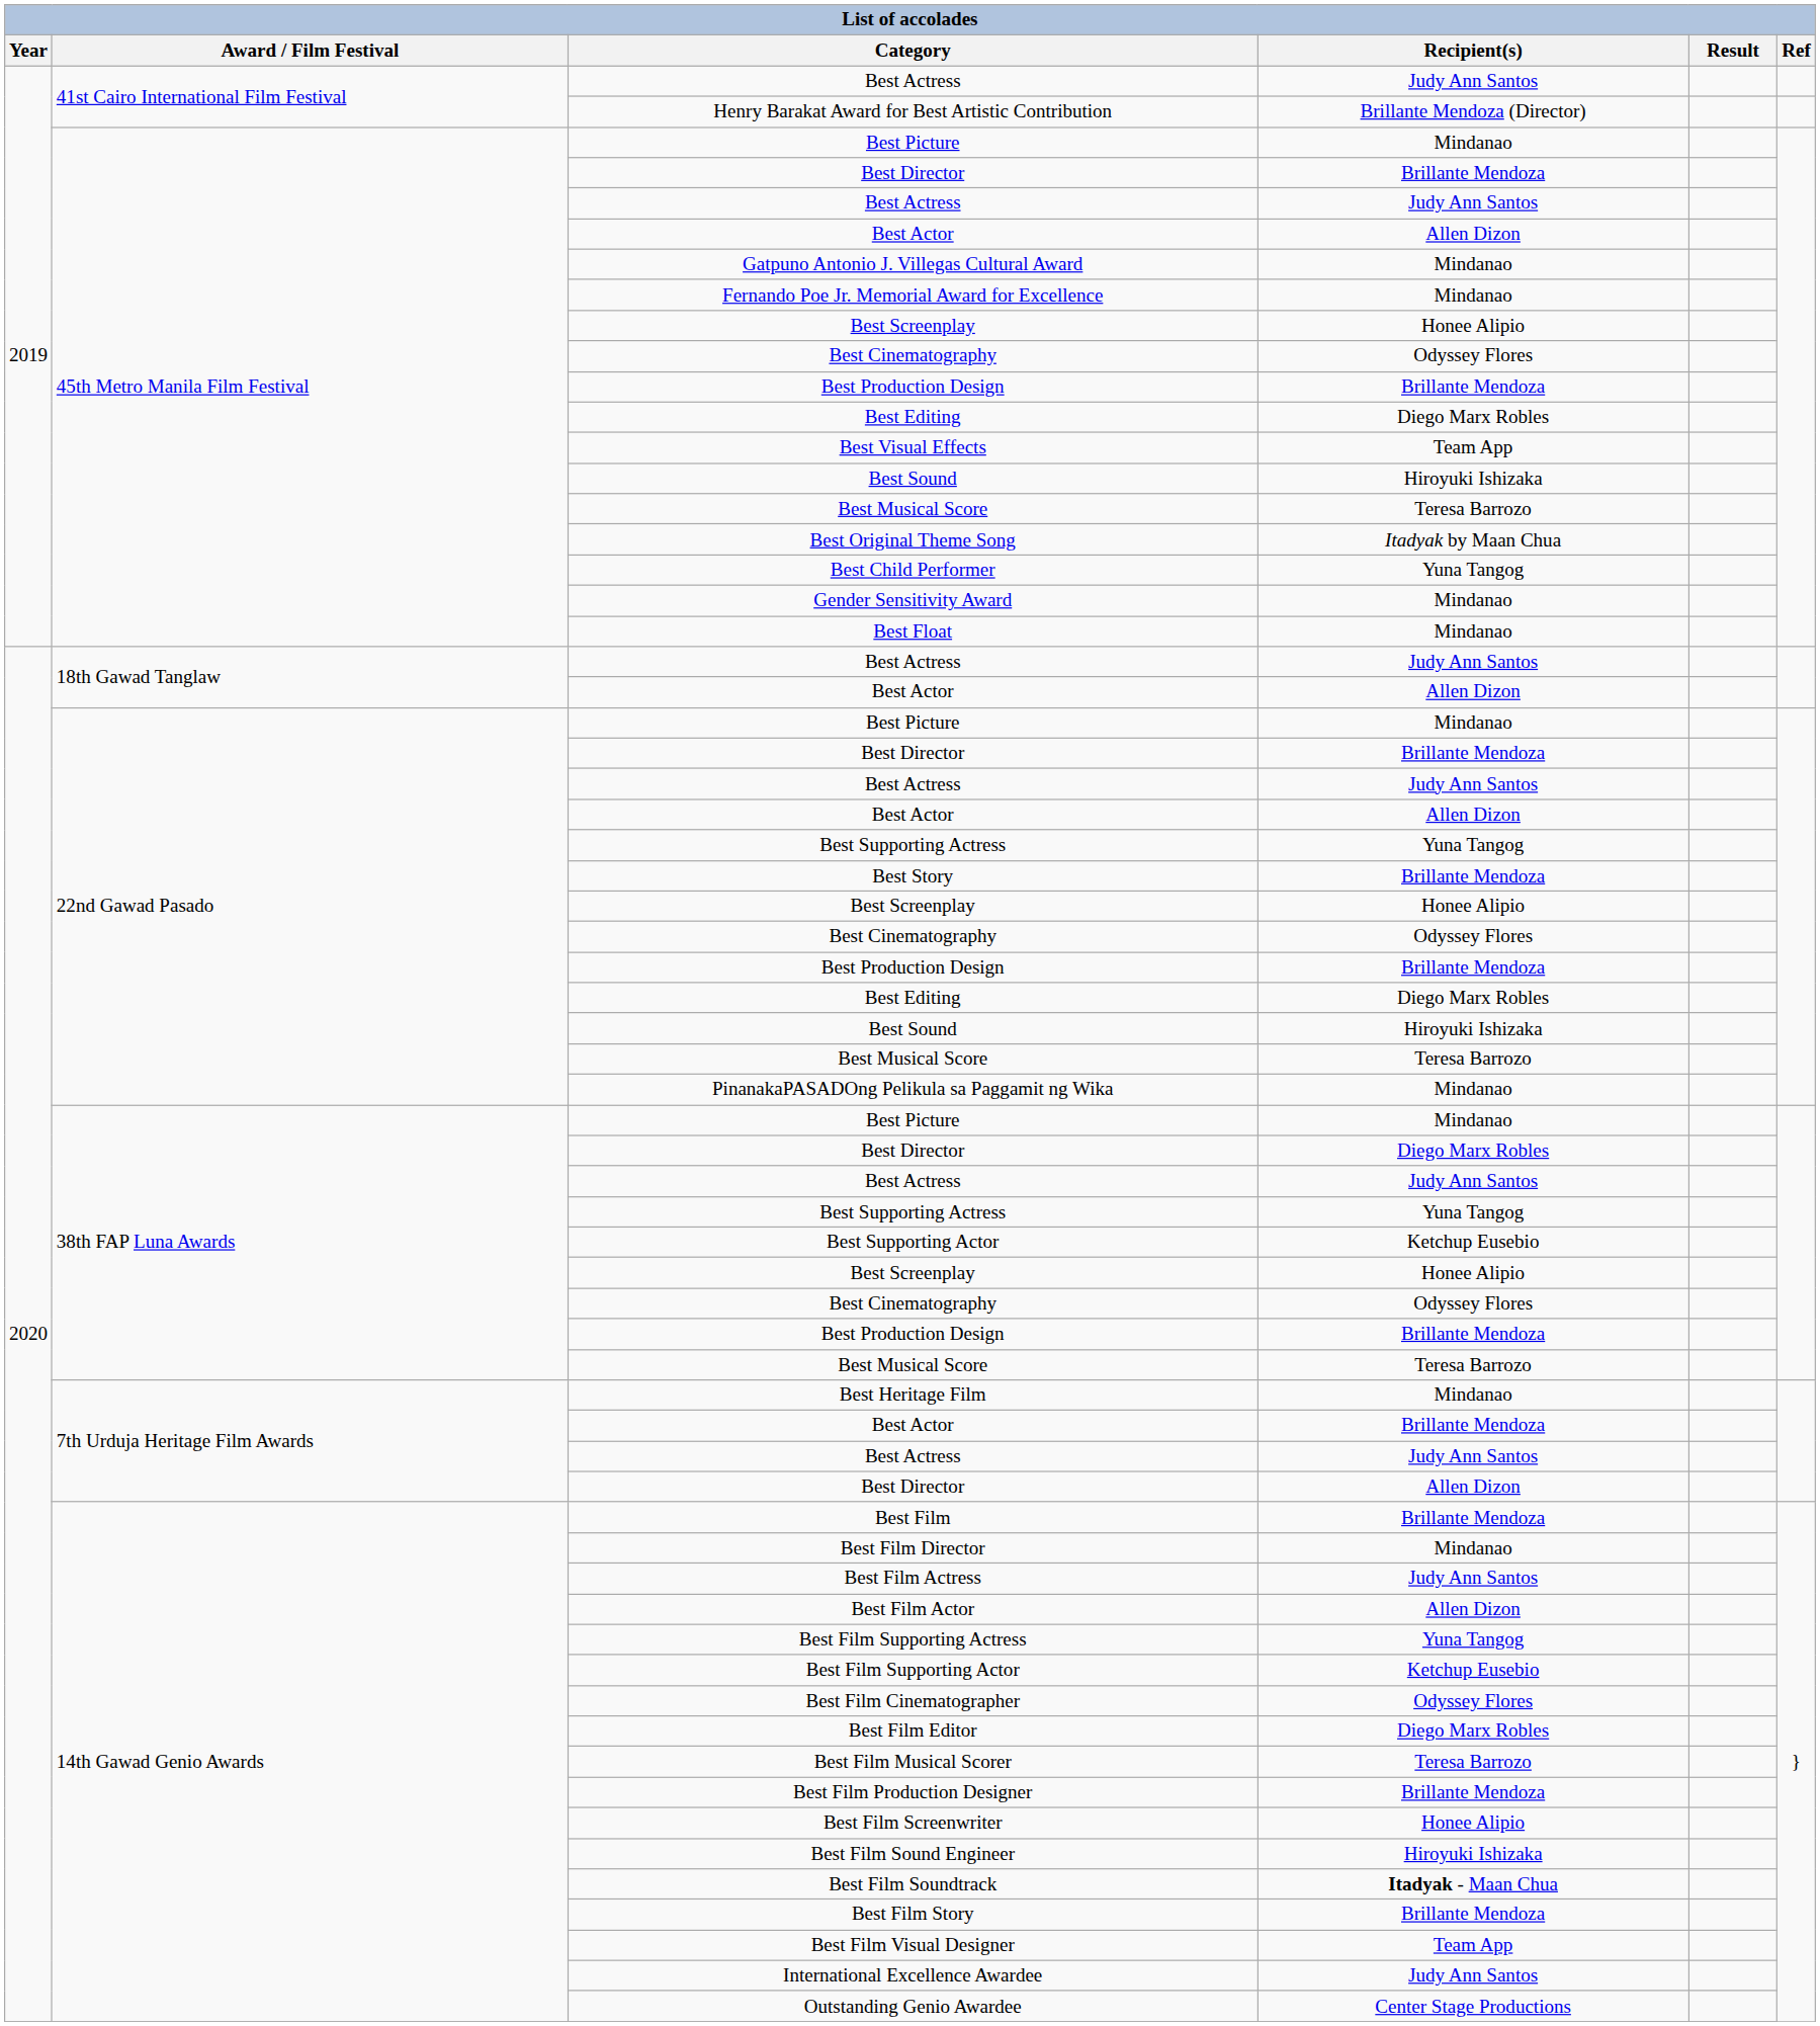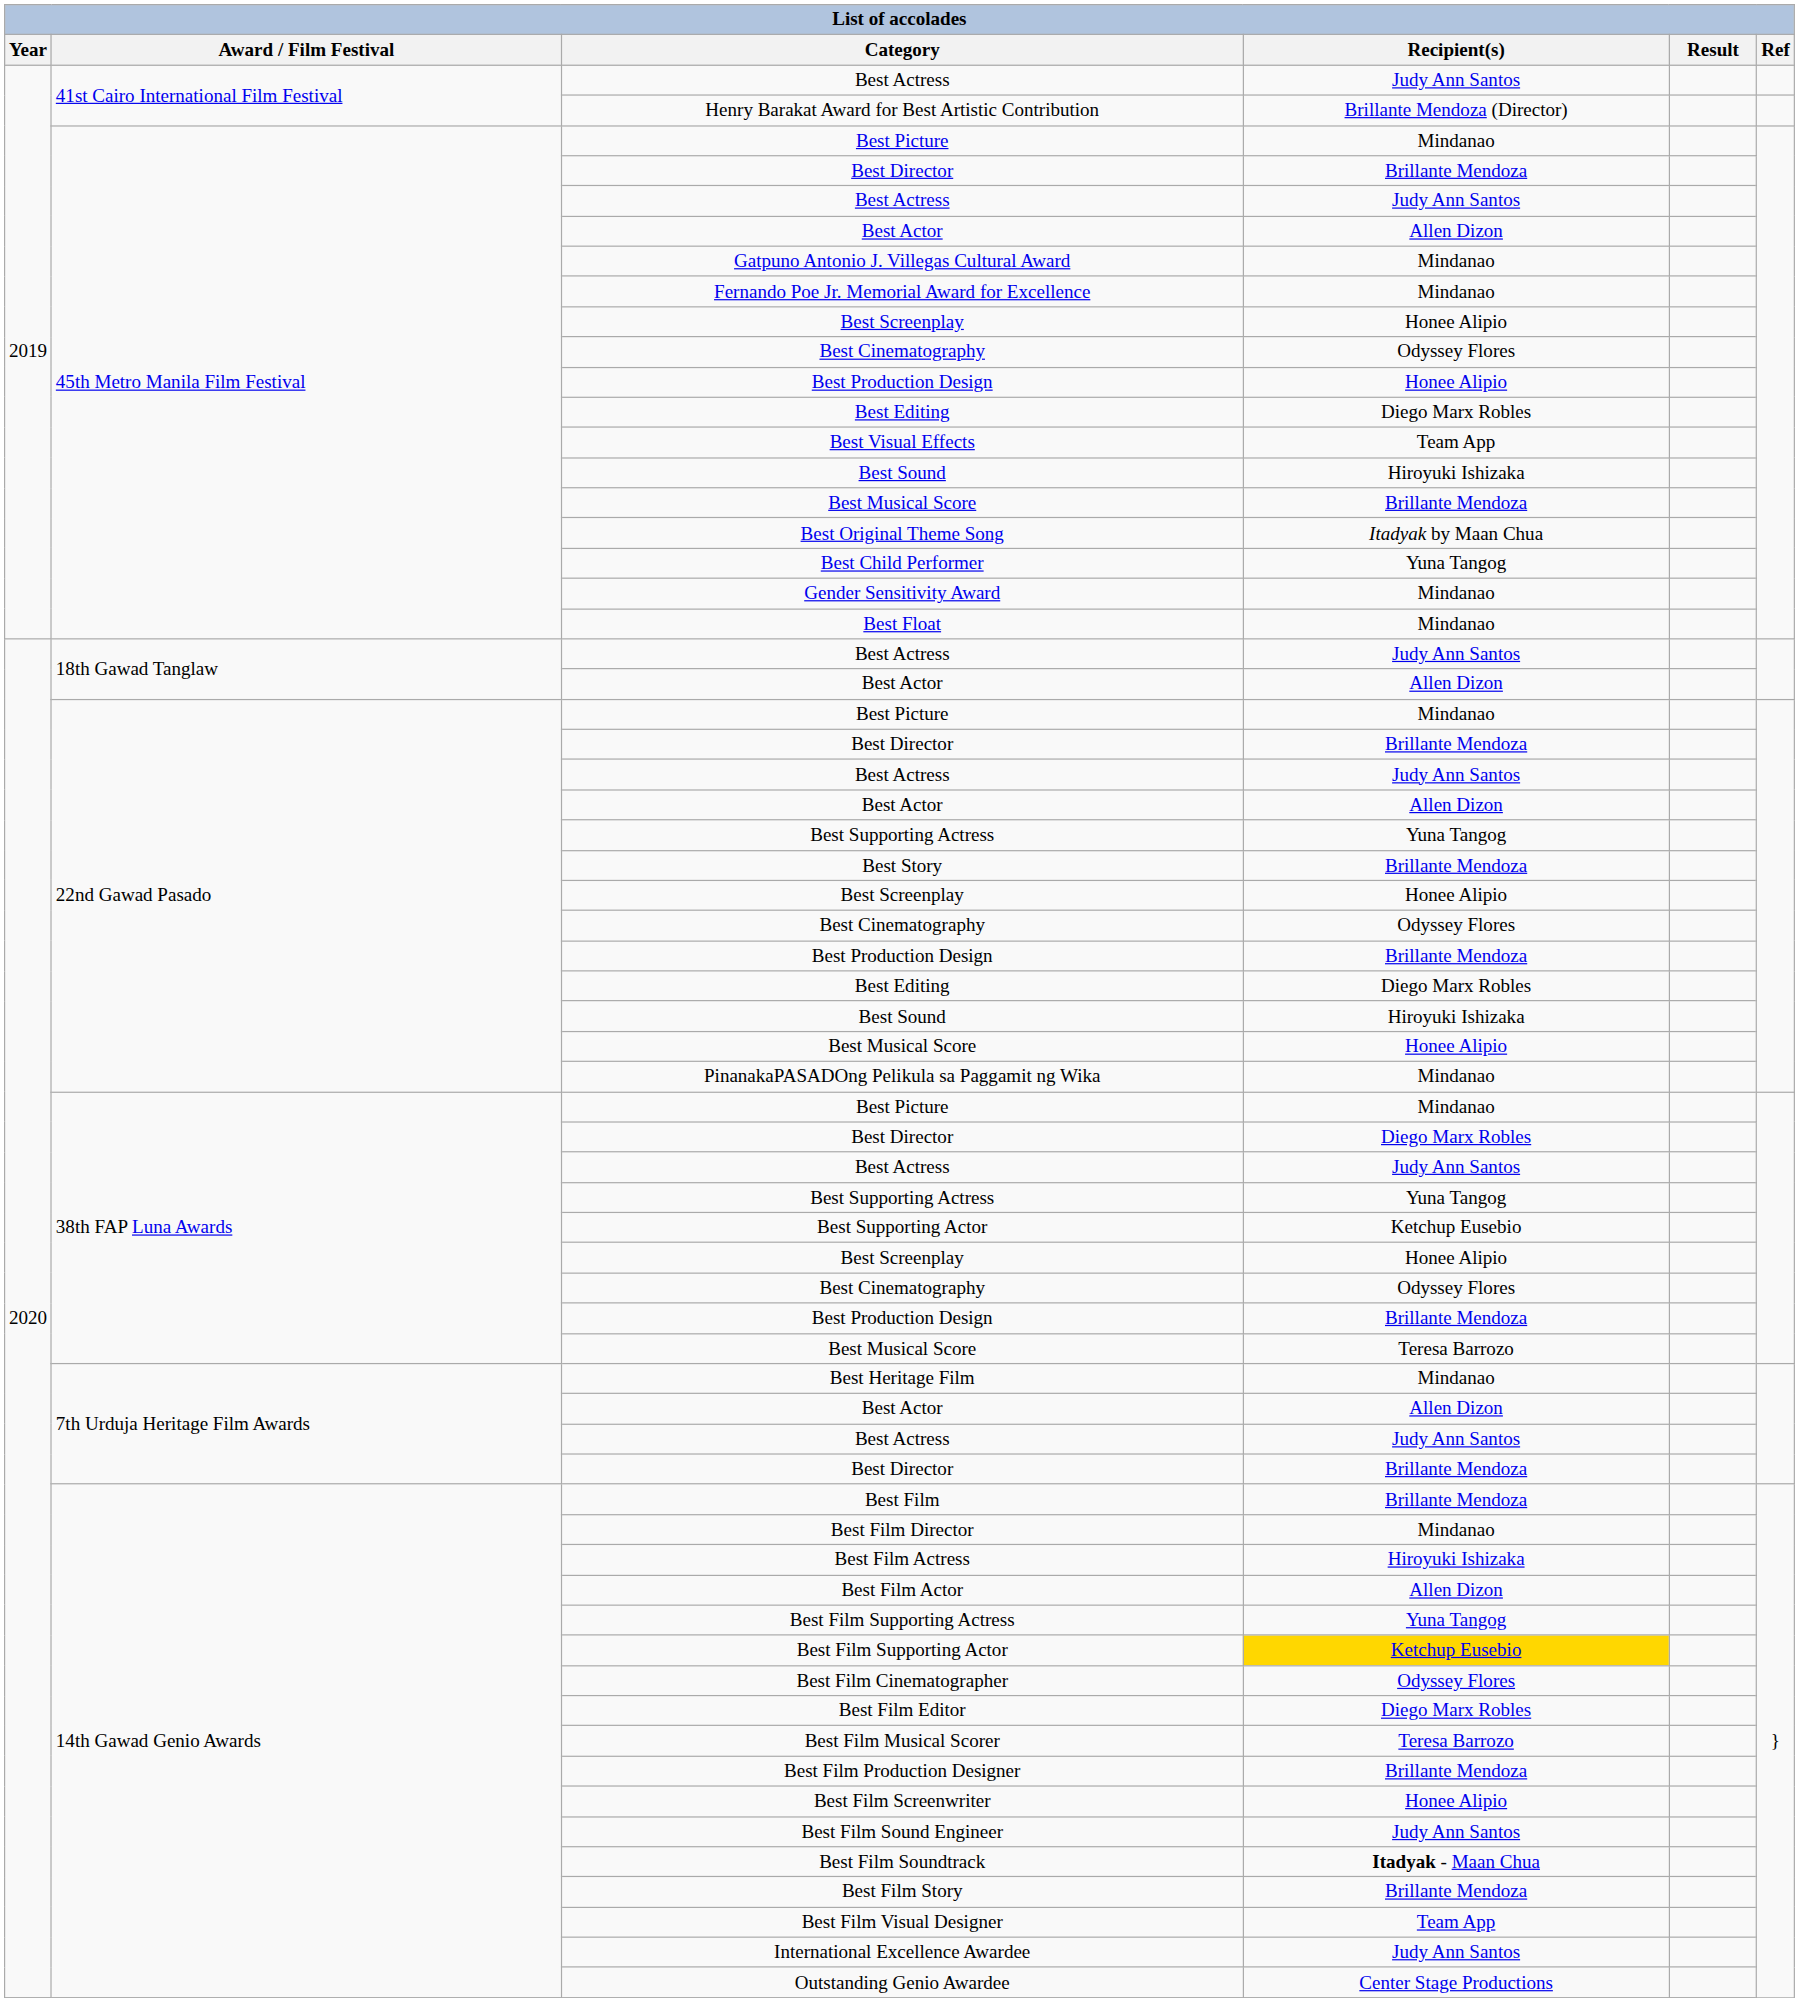 <table class="wikitable sortable" style="width:95%;">
 <tr style="background:#ccc; text-align:center;">
 <th colspan=6 style="background:#b0c4de;">List of accolades</th>
 </tr>
 <tr style="background:#ccc; text-align:center;">
 <th>Year</th>
 <th scope="col" style="width:30%;">Award / Film Festival</th>
 <th scope="col" style="width:40%;">Category</th>
 <th scope="col" style="width:25%;">Recipient(s)</th>
 <th scope="col" style="width:10%;">Result</th>
 <th>Ref</th>
 </tr>
 <tr>
 <td rowspan="19" align="center">2019</td>
 <td rowspan="2"><a href='#'>41st Cairo International Film Festival</a></td>
 <td align="center">Best Actress</td>
 <td align="center"><a href='#'>Judy Ann Santos</a></td>
 <td></td>
 <td align="center"></td>
 </tr>
 <tr>
 <td align="center">Henry Barakat Award for Best Artistic Contribution</td>
 <td align="center"><a href='#'>Brillante Mendoza</a> (Director)</td>
 <td></td>
 <td align="center"></td>
 </tr>
 <tr>
 <td rowspan="17"><a href='#'>45th Metro Manila Film Festival</a></td>
 <td align="center"><a href='#'>Best Picture</a></td>
 <td align="center">Mindanao</td>
 <td></td>
 <td rowspan="17" align="center"></td>
 </tr>
 <tr>
 <td align="center"><a href='#'>Best Director</a></td>
 <td align="center"><a href='#'>Brillante Mendoza</a></td>
 <td></td>
 </tr>
 <tr>
 <td align="center"><a href='#'>Best Actress</a></td>
 <td align="center"><a href='#'>Judy Ann Santos</a></td>
 <td></td>
 </tr>
 <tr>
 <td align="center"><a href='#'>Best Actor</a></td>
 <td align="center"><a href='#'>Allen Dizon</a></td>
 <td></td>
 </tr>
 <tr>
 <td align="center"><a href='#'>Gatpuno Antonio J. Villegas Cultural Award</a></td>
 <td align="center">Mindanao</td>
 <td></td>
 </tr>
 <tr>
 <td align="center"><a href='#'>Fernando Poe Jr. Memorial Award for Excellence</a></td>
 <td align="center">Mindanao</td>
 <td></td>
 </tr>
 <tr>
 <td align="center"><a href='#'>Best Screenplay</a></td>
 <td align="center">Honee Alipio</td>
 <td></td>
 </tr>
 <tr>
 <td align="center"><a href='#'>Best Cinematography</a></td>
 <td align="center">Odyssey Flores</td>
 <td></td>
 </tr>
 <tr>
 <td align="center"><a href='#'>Best Production Design</a></td>
-<td align="center"><a href='#'>Brillante Mendoza</a></td>
+<td align="center"><a href='#'>Honee Alipio</a></td>
 <td></td>
 </tr>
 <tr>
 <td align="center"><a href='#'>Best Editing</a></td>
 <td align="center">Diego Marx Robles</td>
 <td></td>
 </tr>
 <tr>
 <td align="center"><a href='#'>Best Visual Effects</a></td>
 <td align="center">Team App</td>
 <td></td>
 </tr>
 <tr>
 <td align="center"><a href='#'>Best Sound</a></td>
 <td align="center">Hiroyuki Ishizaka</td>
 <td></td>
 </tr>
 <tr>
 <td align="center"><a href='#'>Best Musical Score</a></td>
-<td align="center">Teresa Barrozo</td>
+<td align="center"><a href='#'>Brillante Mendoza</a></td>
 <td></td>
 </tr>
 <tr>
 <td align="center"><a href='#'>Best Original Theme Song</a></td>
 <td align="center"><em>Itadyak</em> by Maan Chua</td>
 <td></td>
 </tr>
 <tr>
 <td align="center"><a href='#'>Best Child Performer</a></td>
 <td align="center">Yuna Tangog</td>
 <td></td>
 </tr>
 <tr>
 <td align="center"><a href='#'>Gender Sensitivity Award</a></td>
 <td align="center">Mindanao</td>
 <td></td>
 </tr>
 <tr>
 <td align="center"><a href='#'>Best Float</a></td>
 <td align="center">Mindanao</td>
 <td></td>
 </tr>
 <tr>
 <td rowspan="45" align="center">2020</td>
 <td rowspan="2">18th Gawad Tanglaw</td>
 <td align="center">Best Actress</td>
 <td align="center"><a href='#'>Judy Ann Santos</a></td>
 <td></td>
 <td rowspan="2" align="center"></td>
 </tr>
 <tr>
 <td align="center">Best Actor</td>
 <td align="center"><a href='#'>Allen Dizon</a></td>
 <td></td>
 </tr>
 <tr>
 <td rowspan="13">22nd Gawad Pasado</td>
 <td align="center">Best Picture</td>
 <td align="center">Mindanao</td>
 <td></td>
 <td rowspan="13" align="center"></td>
 </tr>
 <tr>
 <td align="center">Best Director</td>
 <td align="center"><a href='#'>Brillante Mendoza</a></td>
 <td></td>
 </tr>
 <tr>
 <td align="center">Best Actress</td>
 <td align="center"><a href='#'>Judy Ann Santos</a></td>
 <td></td>
 </tr>
 <tr>
 <td align="center">Best Actor</td>
 <td align="center"><a href='#'>Allen Dizon</a></td>
 <td></td>
 </tr>
 <tr>
 <td align="center">Best Supporting Actress</td>
 <td align="center">Yuna Tangog</td>
 <td></td>
 </tr>
 <tr>
 <td align="center">Best Story</td>
 <td align="center"><a href='#'>Brillante Mendoza</a></td>
 <td></td>
 </tr>
 <tr>
 <td align="center">Best Screenplay</td>
 <td align="center">Honee Alipio</td>
 <td></td>
 </tr>
 <tr>
 <td align="center">Best Cinematography</td>
 <td align="center">Odyssey Flores</td>
 <td></td>
 </tr>
 <tr>
 <td align="center">Best Production Design</td>
 <td align="center"><a href='#'>Brillante Mendoza</a></td>
 <td></td>
 </tr>
 <tr>
 <td align="center">Best Editing</td>
 <td align="center">Diego Marx Robles</td>
 <td></td>
 </tr>
 <tr>
 <td align="center">Best Sound</td>
 <td align="center">Hiroyuki Ishizaka</td>
 <td></td>
 </tr>
 <tr>
 <td align="center">Best Musical Score</td>
-<td align="center">Teresa Barrozo</td>
+<td align="center"><a href='#'>Honee Alipio</a></td>
 <td></td>
 </tr>
 <tr>
 <td align="center">PinanakaPASADOng Pelikula sa Paggamit ng Wika</td>
 <td align="center">Mindanao</td>
 <td></td>
 </tr>
 <tr>
 <td rowspan="9">38th FAP <a href='#'>Luna Awards</a></td>
 <td align="center">Best Picture</td>
 <td align="center">Mindanao</td>
 <td></td>
 <td rowspan="9" align="center"></td>
 </tr>
 <tr>
 <td align="center">Best Director</td>
 <td align="center"><a href='#'>Diego Marx Robles</a></td>
 <td></td>
 </tr>
 <tr>
 <td align="center">Best Actress</td>
 <td align="center"><a href='#'>Judy Ann Santos</a></td>
 <td></td>
 </tr>
 <tr>
 <td align="center">Best Supporting Actress</td>
 <td align="center">Yuna Tangog</td>
 <td></td>
 </tr>
 <tr>
 <td align="center">Best Supporting Actor</td>
 <td align="center">Ketchup Eusebio</td>
 <td></td>
 </tr>
 <tr>
 <td align="center">Best Screenplay</td>
 <td align="center">Honee Alipio</td>
 <td></td>
 </tr>
 <tr>
 <td align="center">Best Cinematography</td>
 <td align="center">Odyssey Flores</td>
 <td></td>
 </tr>
 <tr>
 <td align="center">Best Production Design</td>
 <td align="center"><a href='#'>Brillante Mendoza</a></td>
 <td></td>
 </tr>
 <tr>
 <td align="center">Best Musical Score</td>
 <td align="center">Teresa Barrozo</td>
 <td></td>
 </tr>
 <tr>
 <td rowspan="4">7th Urduja Heritage Film Awards</td>
 <td align="center">Best Heritage Film</td>
 <td align="center">Mindanao</td>
 <td></td>
 <td rowspan="4" align="center"></td>
 </tr>
 <tr>
 <td align="center">Best Actor</td>
-<td align="center"><a href='#'>Brillante Mendoza</a></td>
+<td align="center"><a href='#'>Allen Dizon</a></td>
 <td></td>
 </tr>
 <tr>
 <td align="center">Best Actress</td>
 <td align="center"><a href='#'>Judy Ann Santos</a></td>
 <td></td>
 </tr>
 <tr>
 <td align="center">Best Director</td>
-<td align="center"><a href='#'>Allen Dizon</a></td>
+<td align="center"><a href='#'>Brillante Mendoza</a></td>
 <td></td>
 </tr>
 <tr>
 <td rowspan="17">14th Gawad Genio Awards</td>
 <td align="center">Best Film</td>
 <td align="center"><a href='#'>Brillante Mendoza</a></td>
 <td></td>
 <td rowspan="18" align="center">}</td>
 </tr>
 <tr>
 <td align="center">Best Film Director</td>
 <td align="center">Mindanao</td>
 <td></td>
 </tr>
 <tr>
 <td align="center">Best Film Actress</td>
-<td align="center"><a href='#'>Judy Ann Santos</a></td>
+<td align="center"><a href='#'>Hiroyuki Ishizaka</a></td>
 <td></td>
 </tr>
 <tr>
 <td align="center">Best Film Actor</td>
 <td align="center"><a href='#'>Allen Dizon</a></td>
 <td></td>
 </tr>
 <tr>
 <td align="center">Best Film Supporting Actress</td>
 <td align="center"><a href='#'>Yuna Tangog</a></td>
 <td></td>
 </tr>
 <tr>
 <td align="center">Best Film Supporting Actor</td>
-<td align="center"><a href='#'>Ketchup Eusebio</a></td>
+<td align="center" style="background: gold;"><a href='#'>Ketchup Eusebio</a></td>
 <td></td>
 </tr>
 <tr>
 <td align="center">Best Film Cinematographer</td>
 <td align="center"><a href='#'>Odyssey Flores</a></td>
 <td></td>
 </tr>
 <tr>
 <td align="center">Best Film Editor</td>
 <td align="center"><a href='#'>Diego Marx Robles</a></td>
 <td></td>
 </tr>
 <tr>
 <td align="center">Best Film Musical Scorer</td>
 <td align="center"><a href='#'>Teresa Barrozo</a></td>
 <td></td>
 </tr>
 <tr>
 <td align="center">Best Film Production Designer</td>
 <td align="center"><a href='#'>Brillante Mendoza</a></td>
 <td></td>
 </tr>
 <tr>
 <td align="center">Best Film Screenwriter</td>
 <td align="center"><a href='#'>Honee Alipio</a></td>
 <td></td>
 </tr>
 <tr>
 <td align="center">Best Film Sound Engineer</td>
-<td align="center"><a href='#'>Hiroyuki Ishizaka</a></td>
+<td align="center"><a href='#'>Judy Ann Santos</a></td>
 <td></td>
 </tr>
 <tr>
 <td align="center">Best Film Soundtrack</td>
 <td align="center"><strong>Itadyak</strong> - <a href='#'>Maan Chua</a></td>
 <td></td>
 </tr>
 <tr>
 <td align="center">Best Film Story</td>
 <td align="center"><a href='#'>Brillante Mendoza</a></td>
 <td></td>
 </tr>
 <tr>
 <td align="center">Best Film Visual Designer</td>
 <td align="center"><a href='#'>Team App</a></td>
 <td></td>
 </tr>
 <tr>
 <td align="center">International Excellence Awardee</td>
 <td align="center"><a href='#'>Judy Ann Santos</a></td>
 <td></td>
 </tr>
 <tr>
 <td align="center">Outstanding Genio Awardee</td>
 <td align="center"><a href='#'>Center Stage Productions</a></td>
 <td></td>
 </tr>
 <tr>
 </tr>
 </table>
